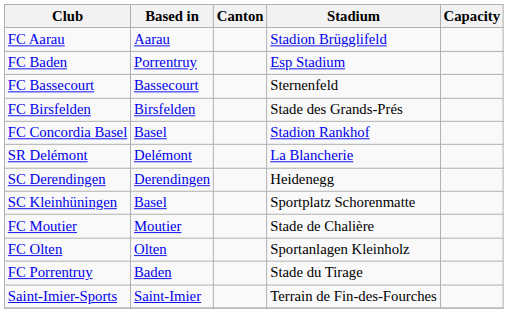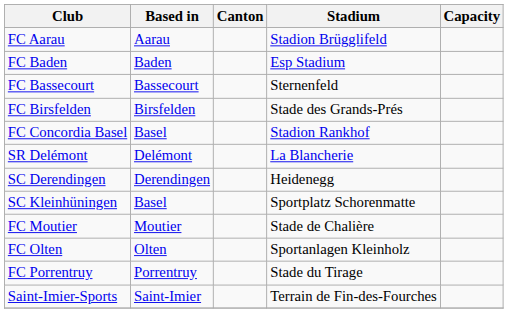 <table class="wikitable">
 <tr>
 <th>Club</th>
 <th>Based in</th>
 <th>Canton</th>
 <th>Stadium</th>
 <th>Capacity</th>
 </tr>
 <tr>
 <td><a href='#'>FC Aarau</a></td>
 <td><a href='#'>Aarau</a></td>
 <td></td>
 <td><a href='#'>Stadion Brügglifeld</a></td>
 <td></td>
 </tr>
 <tr>
 <td><a href='#'>FC Baden</a></td>
-<td><a href='#'>Porrentruy</a></td>
+<td><a href='#'>Baden</a></td>
 <td></td>
 <td><a href='#'>Esp Stadium</a></td>
 <td></td>
 </tr>
 <tr>
 <td><a href='#'>FC Bassecourt</a></td>
 <td><a href='#'>Bassecourt</a></td>
 <td></td>
 <td>Sternenfeld</td>
 <td></td>
 </tr>
 <tr>
 <td><a href='#'>FC Birsfelden</a></td>
 <td><a href='#'>Birsfelden</a></td>
 <td></td>
 <td>Stade des Grands-Prés</td>
 <td></td>
 </tr>
 <tr>
 <td><a href='#'>FC Concordia Basel</a></td>
 <td><a href='#'>Basel</a></td>
 <td></td>
 <td><a href='#'>Stadion Rankhof</a></td>
 <td></td>
 </tr>
 <tr>
 <td><a href='#'>SR Delémont</a></td>
 <td><a href='#'>Delémont</a></td>
 <td></td>
 <td><a href='#'>La Blancherie</a></td>
 <td></td>
 </tr>
 <tr>
 <td><a href='#'>SC Derendingen</a></td>
 <td><a href='#'>Derendingen</a></td>
 <td></td>
 <td>Heidenegg</td>
 <td></td>
 </tr>
 <tr>
 <td><a href='#'>SC Kleinhüningen</a></td>
 <td><a href='#'>Basel</a></td>
 <td></td>
 <td>Sportplatz Schorenmatte</td>
 <td></td>
 </tr>
 <tr>
 <td><a href='#'>FC Moutier</a></td>
 <td><a href='#'>Moutier</a></td>
 <td></td>
 <td>Stade de Chalière</td>
 <td></td>
 </tr>
 <tr>
 <td><a href='#'>FC Olten</a></td>
 <td><a href='#'>Olten</a></td>
 <td></td>
 <td>Sportanlagen Kleinholz</td>
 <td></td>
 </tr>
 <tr>
 <td><a href='#'>FC Porrentruy</a></td>
-<td><a href='#'>Baden</a></td>
+<td><a href='#'>Porrentruy</a></td>
 <td></td>
 <td>Stade du Tirage</td>
 <td></td>
 </tr>
 <tr>
 <td><a href='#'>Saint-Imier-Sports</a></td>
 <td><a href='#'>Saint-Imier</a></td>
 <td></td>
 <td>Terrain de Fin-des-Fourches</td>
 <td></td>
 </tr>
 <tr>
 </tr>
 </table>
